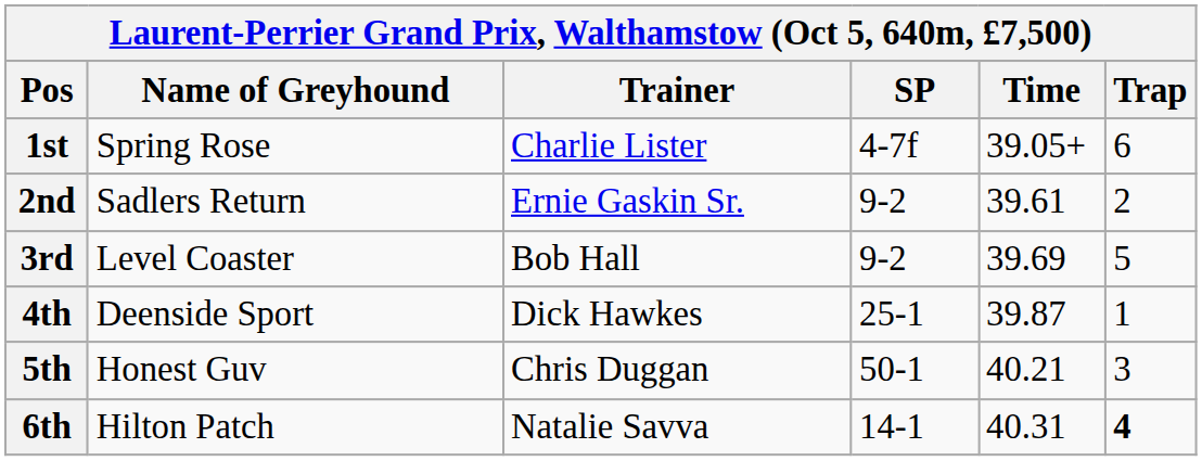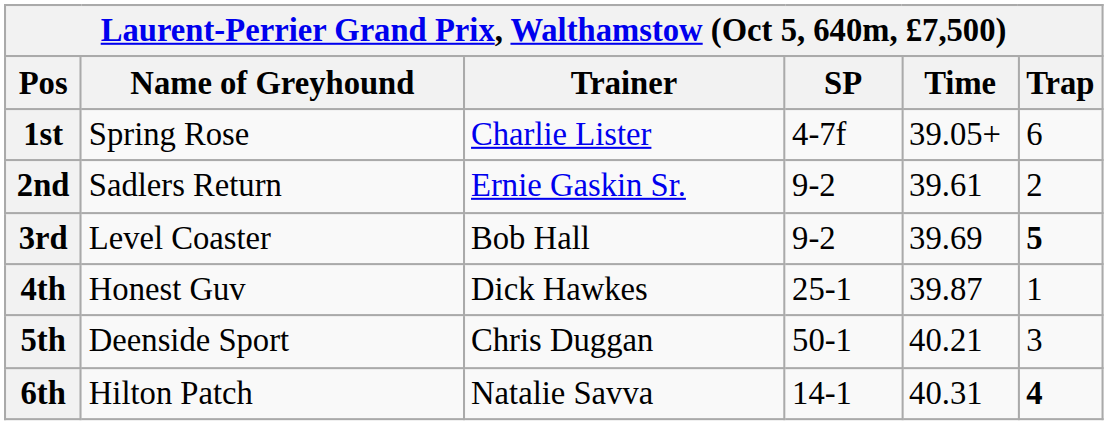 <table class="wikitable">
 <tr>
 <th colspan="6"><a href='#'>Laurent-Perrier Grand Prix</a>, <a href='#'>Walthamstow</a> (Oct 5, 640m, £7,500)</th>
 </tr>
 <tr>
 <th width=30>Pos</th>
 <th width=180>Name of Greyhound</th>
 <th width=150>Trainer</th>
 <th width=50>SP</th>
 <th width=50>Time</th>
 <th width=30>Trap</th>
 </tr>
 <tr>
 <th>1st</th>
 <td>Spring Rose</td>
 <td><a href='#'>Charlie Lister</a></td>
 <td>4-7f</td>
 <td>39.05+</td>
 <td>6</td>
 </tr>
 <tr>
 <th>2nd</th>
 <td>Sadlers Return</td>
 <td><a href='#'>Ernie Gaskin Sr.</a></td>
 <td>9-2</td>
 <td>39.61</td>
 <td>2</td>
 </tr>
 <tr>
 <th>3rd</th>
 <td>Level Coaster</td>
 <td>Bob Hall</td>
 <td>9-2</td>
 <td>39.69</td>
-<td>5</td>
+<td><strong>5</strong></td>
 </tr>
 <tr>
 <th>4th</th>
-<td>Deenside Sport</td>
+<td>Honest Guv</td>
 <td>Dick Hawkes</td>
 <td>25-1</td>
 <td>39.87</td>
 <td>1</td>
 </tr>
 <tr>
 <th>5th</th>
-<td>Honest Guv</td>
+<td>Deenside Sport</td>
 <td>Chris Duggan</td>
 <td>50-1</td>
 <td>40.21</td>
 <td>3</td>
 </tr>
 <tr>
 <th>6th</th>
 <td>Hilton Patch</td>
 <td>Natalie Savva</td>
 <td>14-1</td>
 <td>40.31</td>
 <td><strong>4</strong></td>
 </tr>
 </table>
